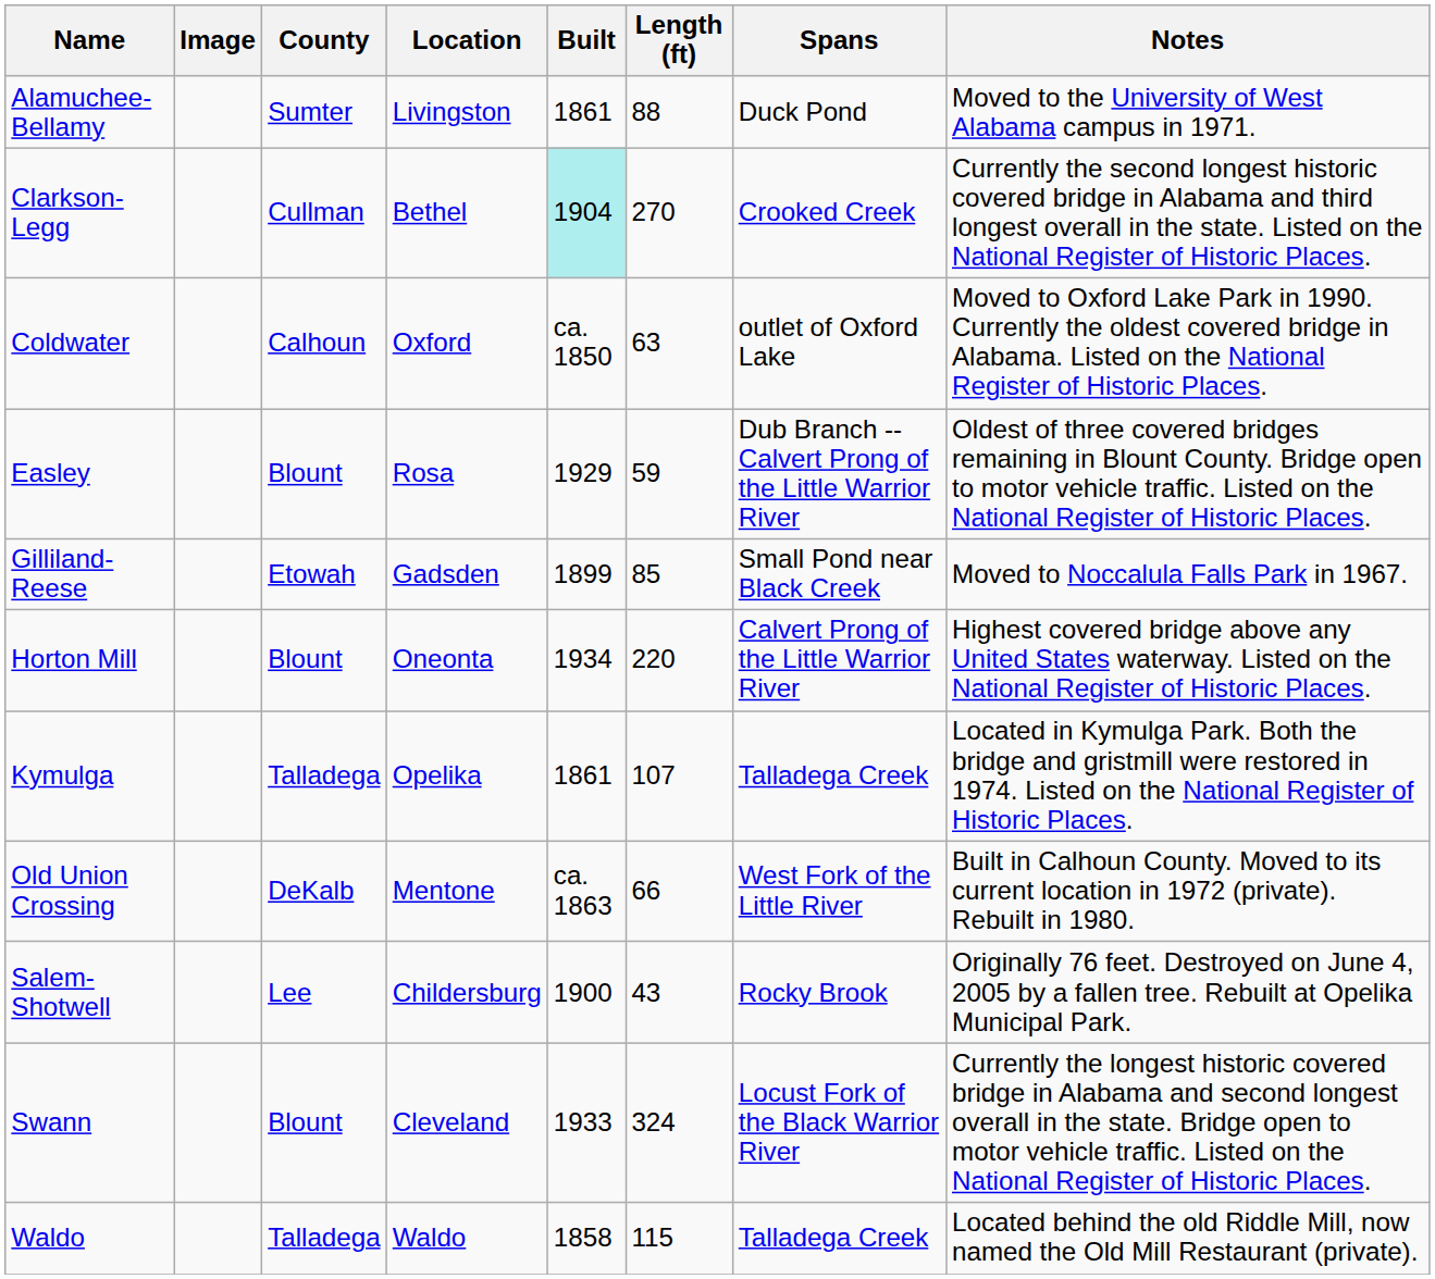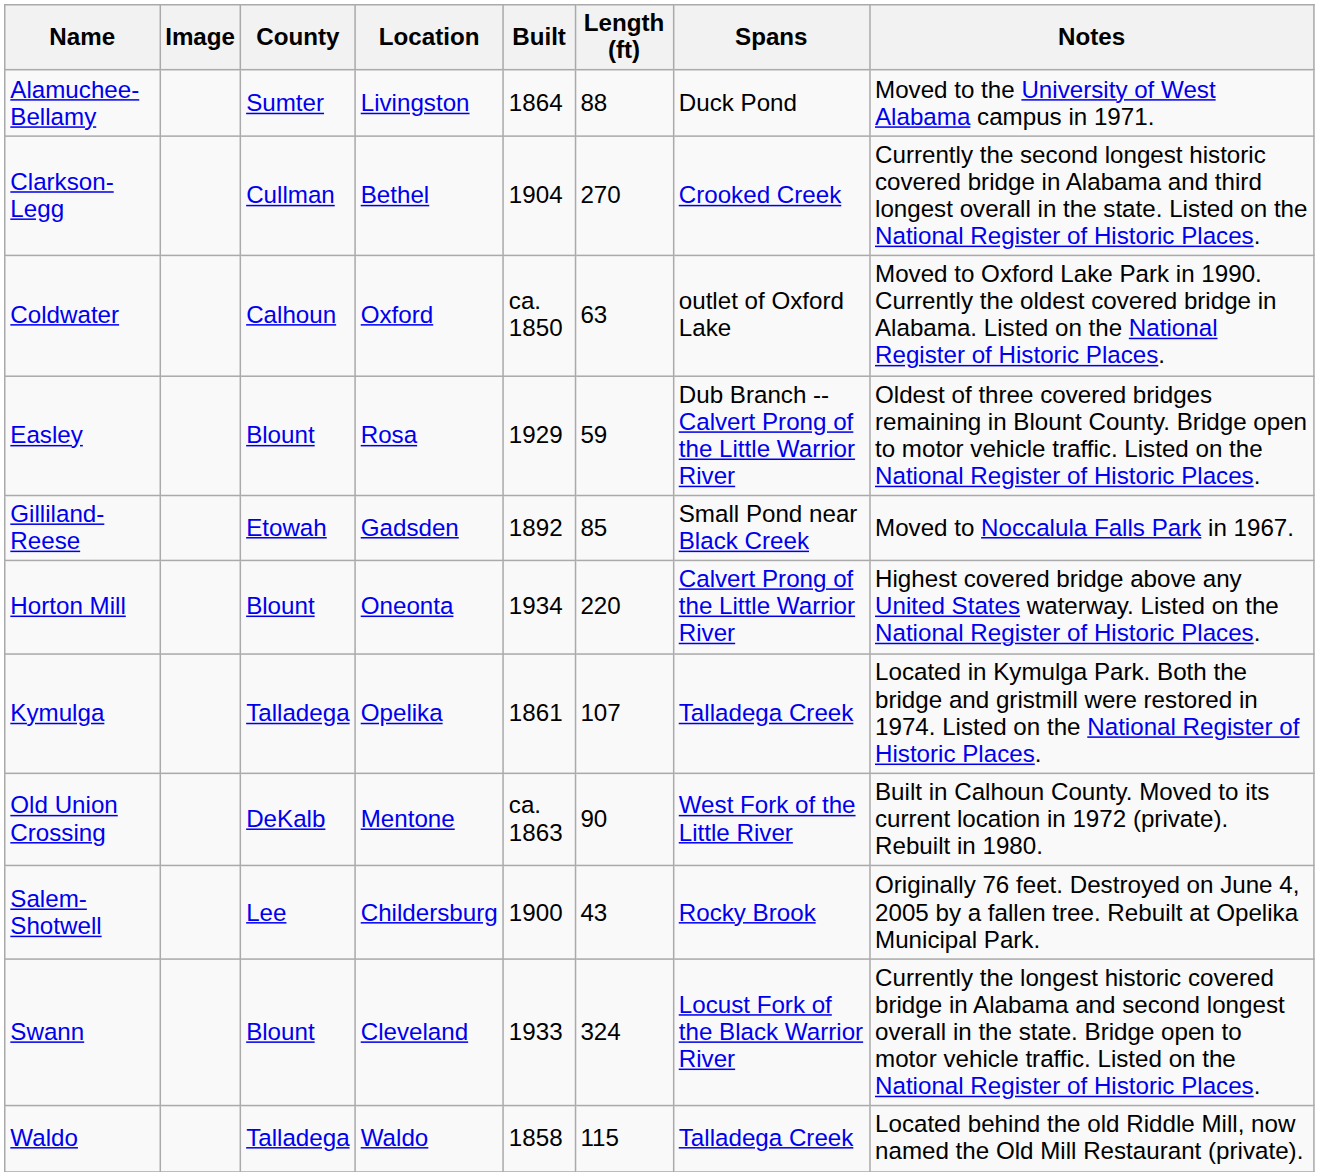 <table class="wikitable sortable">
 <tr>
 <th>Name</th>
 <th>Image</th>
 <th>County</th>
 <th>Location</th>
 <th>Built</th>
 <th>Length (ft)</th>
 <th>Spans</th>
 <th>Notes</th>
 </tr>
 <tr>
 <td><a href='#'>Alamuchee-Bellamy</a></td>
 <td></td>
 <td><a href='#'>Sumter</a></td>
 <td><a href='#'>Livingston</a></td>
-<td>1861</td>
+<td>1864</td>
 <td>88</td>
 <td>Duck Pond</td>
 <td>Moved to the <a href='#'>University of West Alabama</a> campus in 1971.</td>
 </tr>
 <tr>
 <td><a href='#'>Clarkson-Legg</a></td>
 <td></td>
 <td><a href='#'>Cullman</a></td>
 <td><a href='#'>Bethel</a></td>
-<td style="background: paleturquoise;">1904</td>
+<td>1904</td>
 <td>270</td>
 <td><a href='#'>Crooked Creek</a></td>
 <td>Currently the second longest historic covered bridge in Alabama and third longest overall in the state. Listed on the <a href='#'>National Register of Historic Places</a>.</td>
 </tr>
 <tr>
 <td><a href='#'>Coldwater</a></td>
 <td></td>
 <td><a href='#'>Calhoun</a></td>
 <td><a href='#'>Oxford</a></td>
 <td>ca. 1850</td>
 <td>63</td>
 <td>outlet of Oxford Lake</td>
 <td>Moved to Oxford Lake Park in 1990. Currently the oldest covered bridge in Alabama. Listed on the <a href='#'>National Register of Historic Places</a>.</td>
 </tr>
 <tr>
 <td><a href='#'>Easley</a></td>
 <td></td>
 <td><a href='#'>Blount</a></td>
 <td><a href='#'>Rosa</a></td>
 <td>1929</td>
 <td>59</td>
 <td>Dub Branch -- <a href='#'>Calvert Prong of the Little Warrior River</a></td>
 <td>Oldest of three covered bridges remaining in Blount County. Bridge open to motor vehicle traffic. Listed on the <a href='#'>National Register of Historic Places</a>.</td>
 </tr>
 <tr>
 <td><a href='#'>Gilliland-Reese</a></td>
 <td></td>
 <td><a href='#'>Etowah</a></td>
 <td><a href='#'>Gadsden</a></td>
-<td>1899</td>
+<td>1892</td>
 <td>85</td>
 <td>Small Pond near <a href='#'>Black Creek</a></td>
 <td>Moved to <a href='#'>Noccalula Falls Park</a> in 1967.</td>
 </tr>
 <tr>
 <td><a href='#'>Horton Mill</a></td>
 <td></td>
 <td><a href='#'>Blount</a></td>
 <td><a href='#'>Oneonta</a></td>
 <td>1934</td>
 <td>220</td>
 <td><a href='#'>Calvert Prong of the Little Warrior River</a></td>
 <td>Highest covered bridge above any <a href='#'>United States</a> waterway. Listed on the <a href='#'>National Register of Historic Places</a>.</td>
 </tr>
 <tr>
 <td><a href='#'>Kymulga</a></td>
 <td></td>
 <td><a href='#'>Talladega</a></td>
 <td><a href='#'>Opelika</a></td>
 <td>1861</td>
 <td>107</td>
 <td><a href='#'>Talladega Creek</a></td>
 <td>Located in Kymulga Park. Both the bridge and gristmill were restored in 1974. Listed on the <a href='#'>National Register of Historic Places</a>.</td>
 </tr>
 <tr>
 <td><a href='#'>Old Union Crossing</a></td>
 <td></td>
 <td><a href='#'>DeKalb</a></td>
 <td><a href='#'>Mentone</a></td>
 <td>ca. 1863</td>
-<td>66</td>
+<td>90</td>
 <td><a href='#'>West Fork of the Little River</a></td>
 <td>Built in Calhoun County. Moved to its current location in 1972 (private). Rebuilt in 1980.</td>
 </tr>
 <tr>
 <td><a href='#'>Salem-Shotwell</a></td>
 <td></td>
 <td><a href='#'>Lee</a></td>
 <td><a href='#'>Childersburg</a></td>
 <td>1900</td>
 <td>43</td>
 <td><a href='#'>Rocky Brook</a></td>
 <td>Originally 76 feet. Destroyed on June 4, 2005 by a fallen tree. Rebuilt at Opelika Municipal Park.</td>
 </tr>
 <tr>
 <td><a href='#'>Swann</a></td>
 <td></td>
 <td><a href='#'>Blount</a></td>
 <td><a href='#'>Cleveland</a></td>
 <td>1933</td>
 <td>324</td>
 <td><a href='#'>Locust Fork of the Black Warrior River</a></td>
 <td>Currently the longest historic covered bridge in Alabama and second longest overall in the state. Bridge open to motor vehicle traffic. Listed on the <a href='#'>National Register of Historic Places</a>.</td>
 </tr>
 <tr>
 <td><a href='#'>Waldo</a></td>
 <td></td>
 <td><a href='#'>Talladega</a></td>
 <td><a href='#'>Waldo</a></td>
 <td>1858</td>
 <td>115</td>
 <td><a href='#'>Talladega Creek</a></td>
 <td>Located behind the old Riddle Mill, now named the Old Mill Restaurant (private).</td>
 </tr>
 </table>
